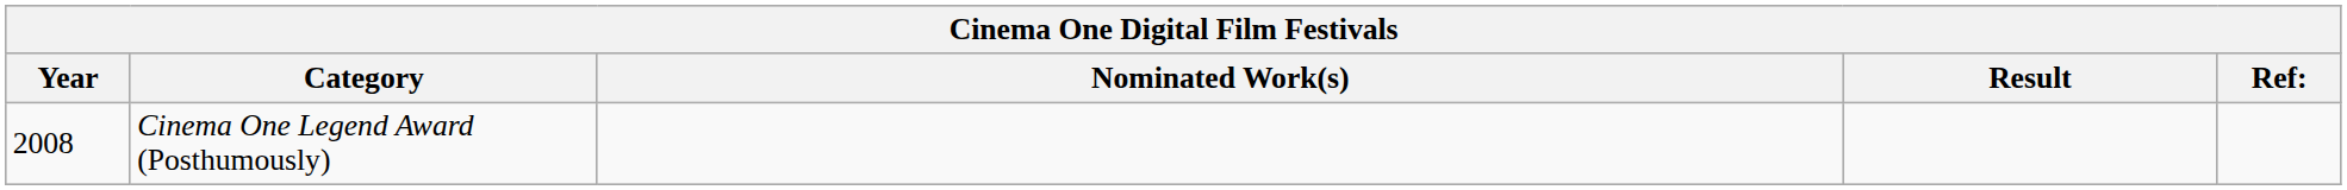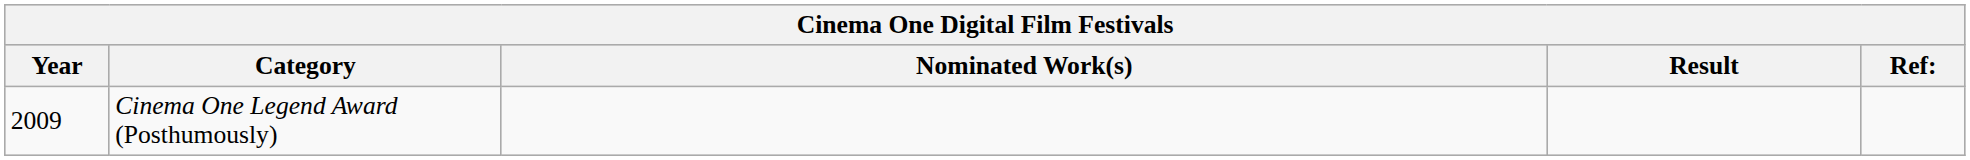 <table class= "wikitable sortable">
 <tr>
 <th colspan="5">Cinema One Digital  Film Festivals</th>
 </tr>
 <tr>
 <th Width=4%>Year</th>
 <th Width=15%>Category</th>
 <th Width=40%>Nominated Work(s)</th>
 <th Width=12%>Result</th>
 <th Width=4%>Ref:</th>
 </tr>
 <tr>
-<td scope="row">2008</td>
+<td scope="row">2009</td>
 <td><em>Cinema One Legend Award</em><br>(Posthumously)</td>
 <td></td>
 <td></td>
 <td></td>
 </tr>
 </table>
